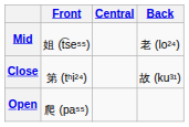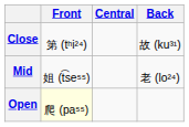 <table class="wikitable">
 <tr>
 <th></th>
 <th><a href='#'>Front</a></th>
 <th><a href='#'>Central</a></th>
 <th><a href='#'>Back</a></th>
 </tr>
 <tr align="center">
+<th><a href='#'>Close</a></th>
+<td><br>第 (tʰi²⁴)</td>
+<td></td>
+<td><br>故 (ku³¹)</td>
+</tr>
+<tr align="center">
 <th><a href='#'>Mid</a></th>
 <td><br>姐 (t͡se⁵⁵)</td>
 <td></td>
 <td><br>老 (lo²⁴)</td>
 </tr>
 <tr align="center">
-<th><a href='#'>Close</a></th>
-<td><br>第 (tʰi²⁴)</td>
-<td></td>
-<td><br>故 (ku³¹)</td>
-</tr>
-<tr align="center">
 <th><a href='#'>Open</a></th>
-<td><br>爬 (pa⁵⁵)</td>
+<td style="background: lightyellow;"><br>爬 (pa⁵⁵)</td>
 <td></td>
 <td></td>
 </tr>
 </table>
